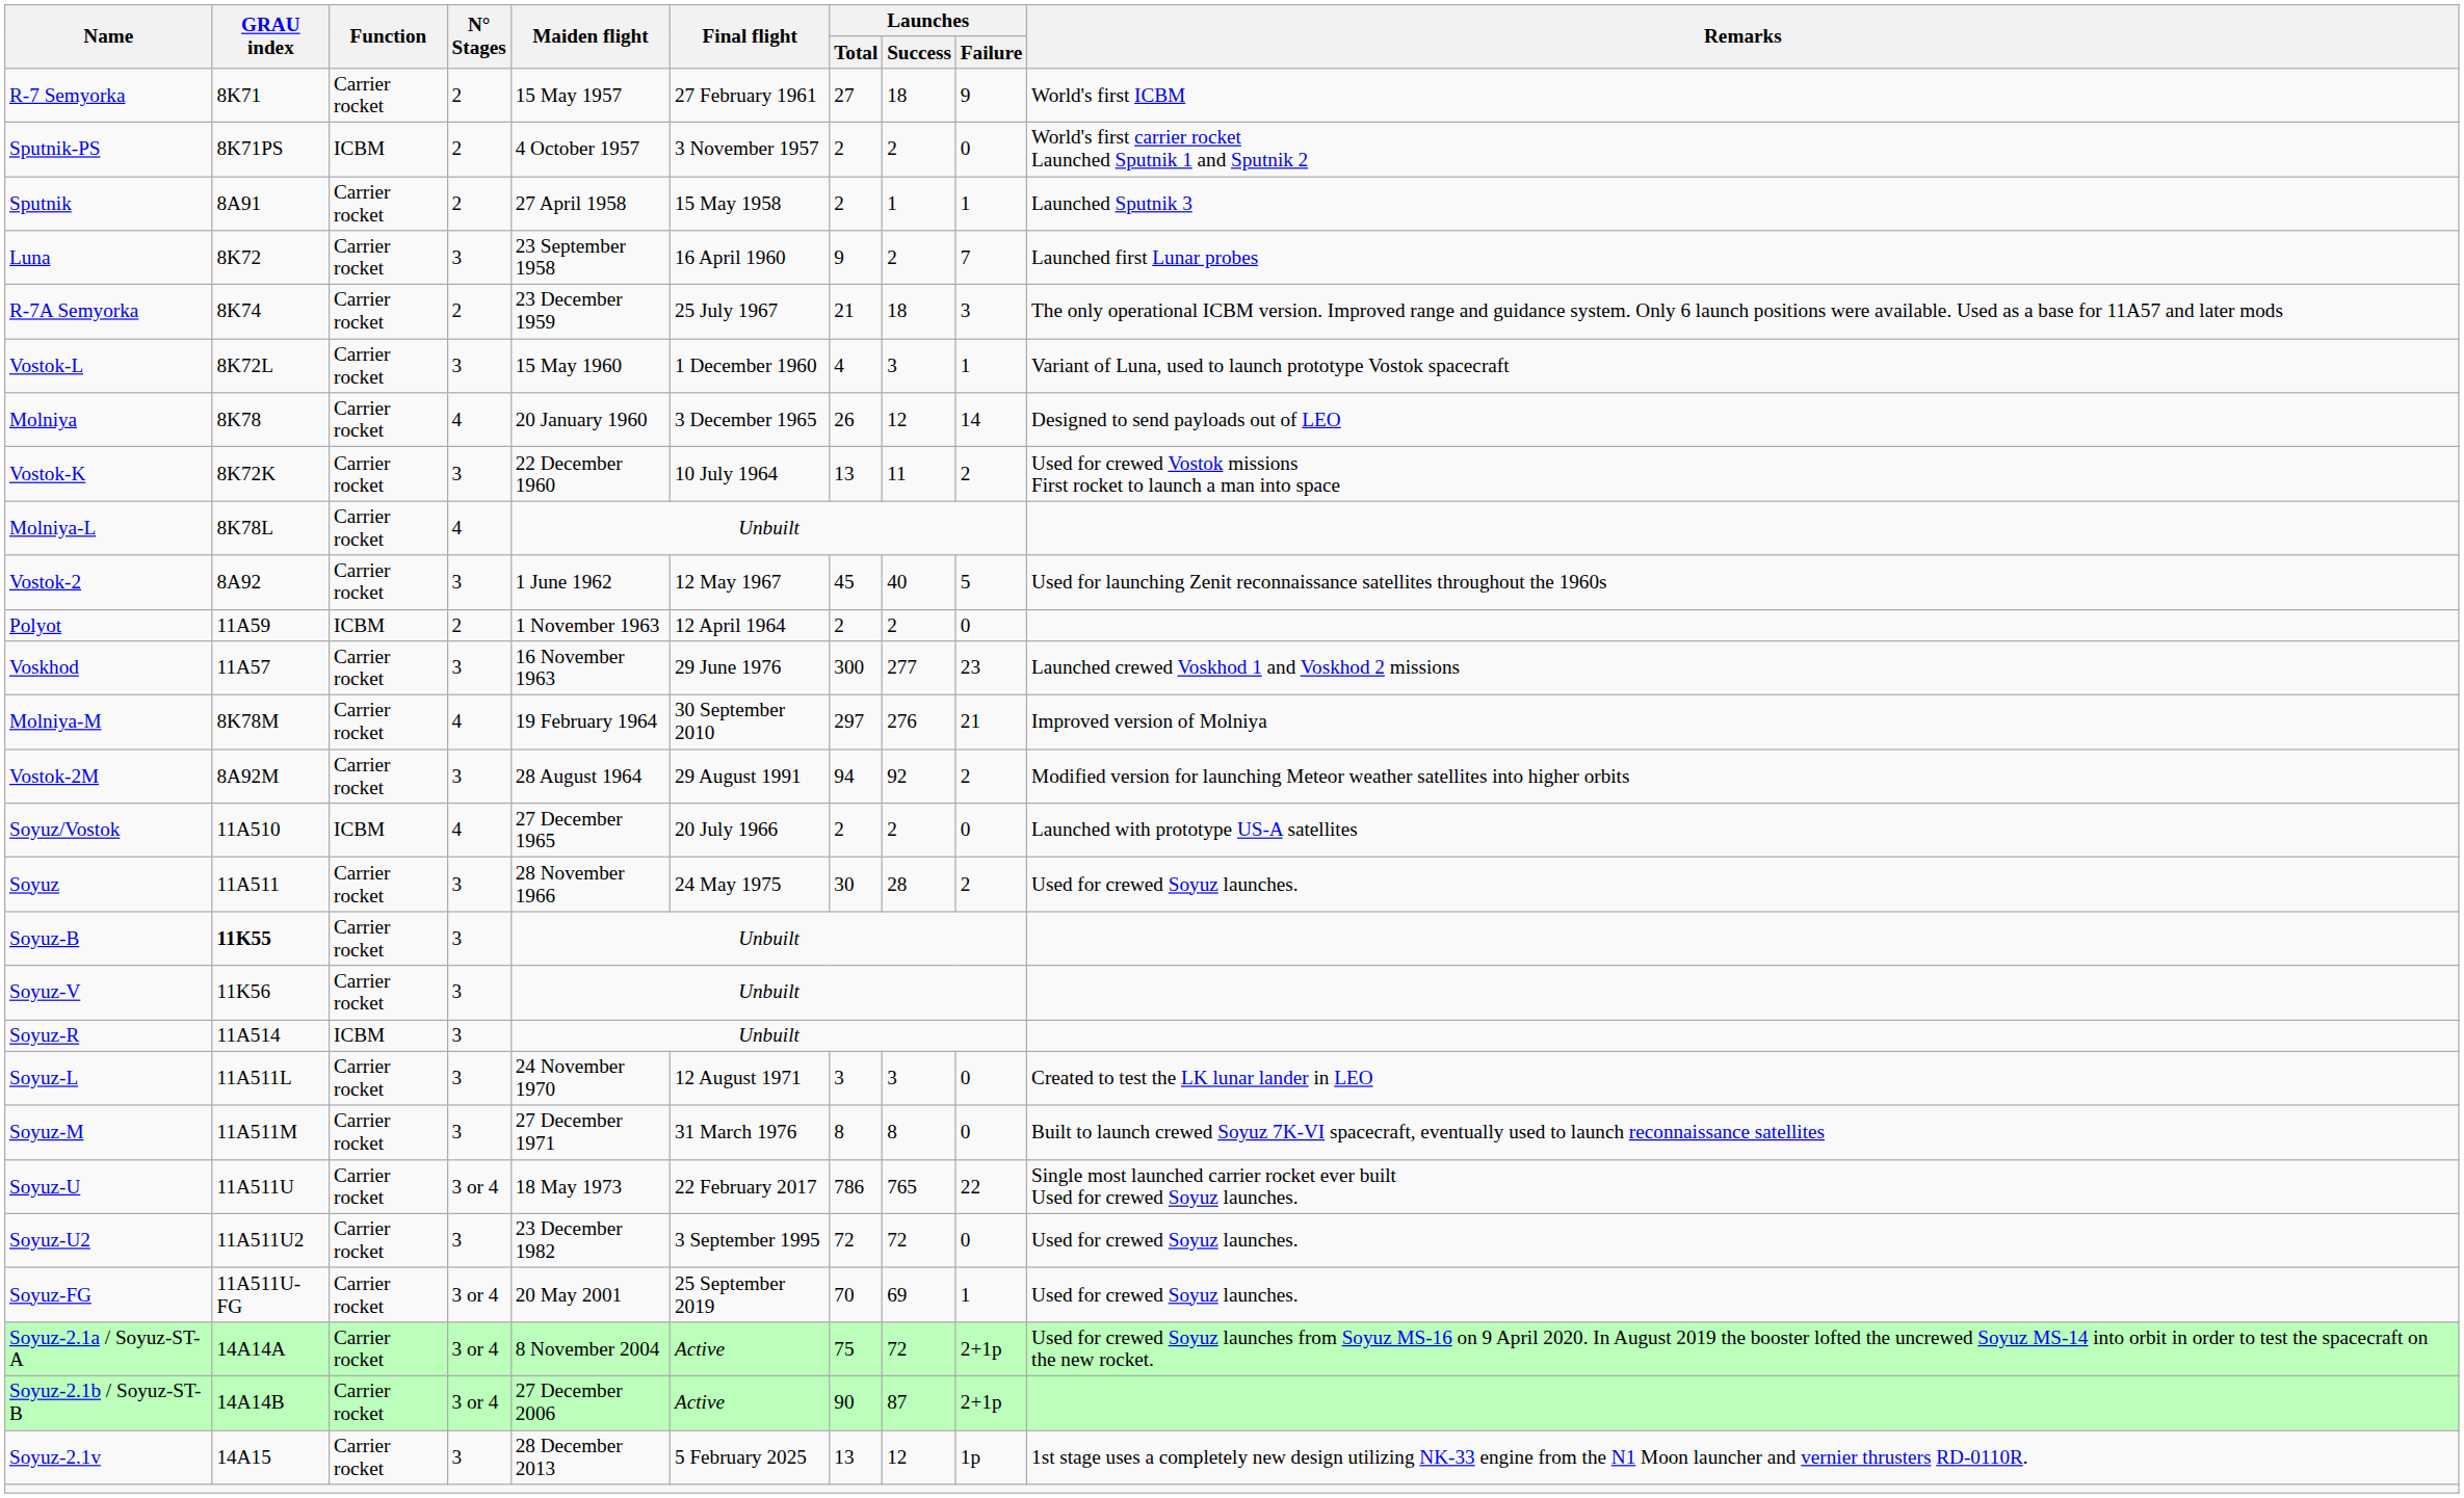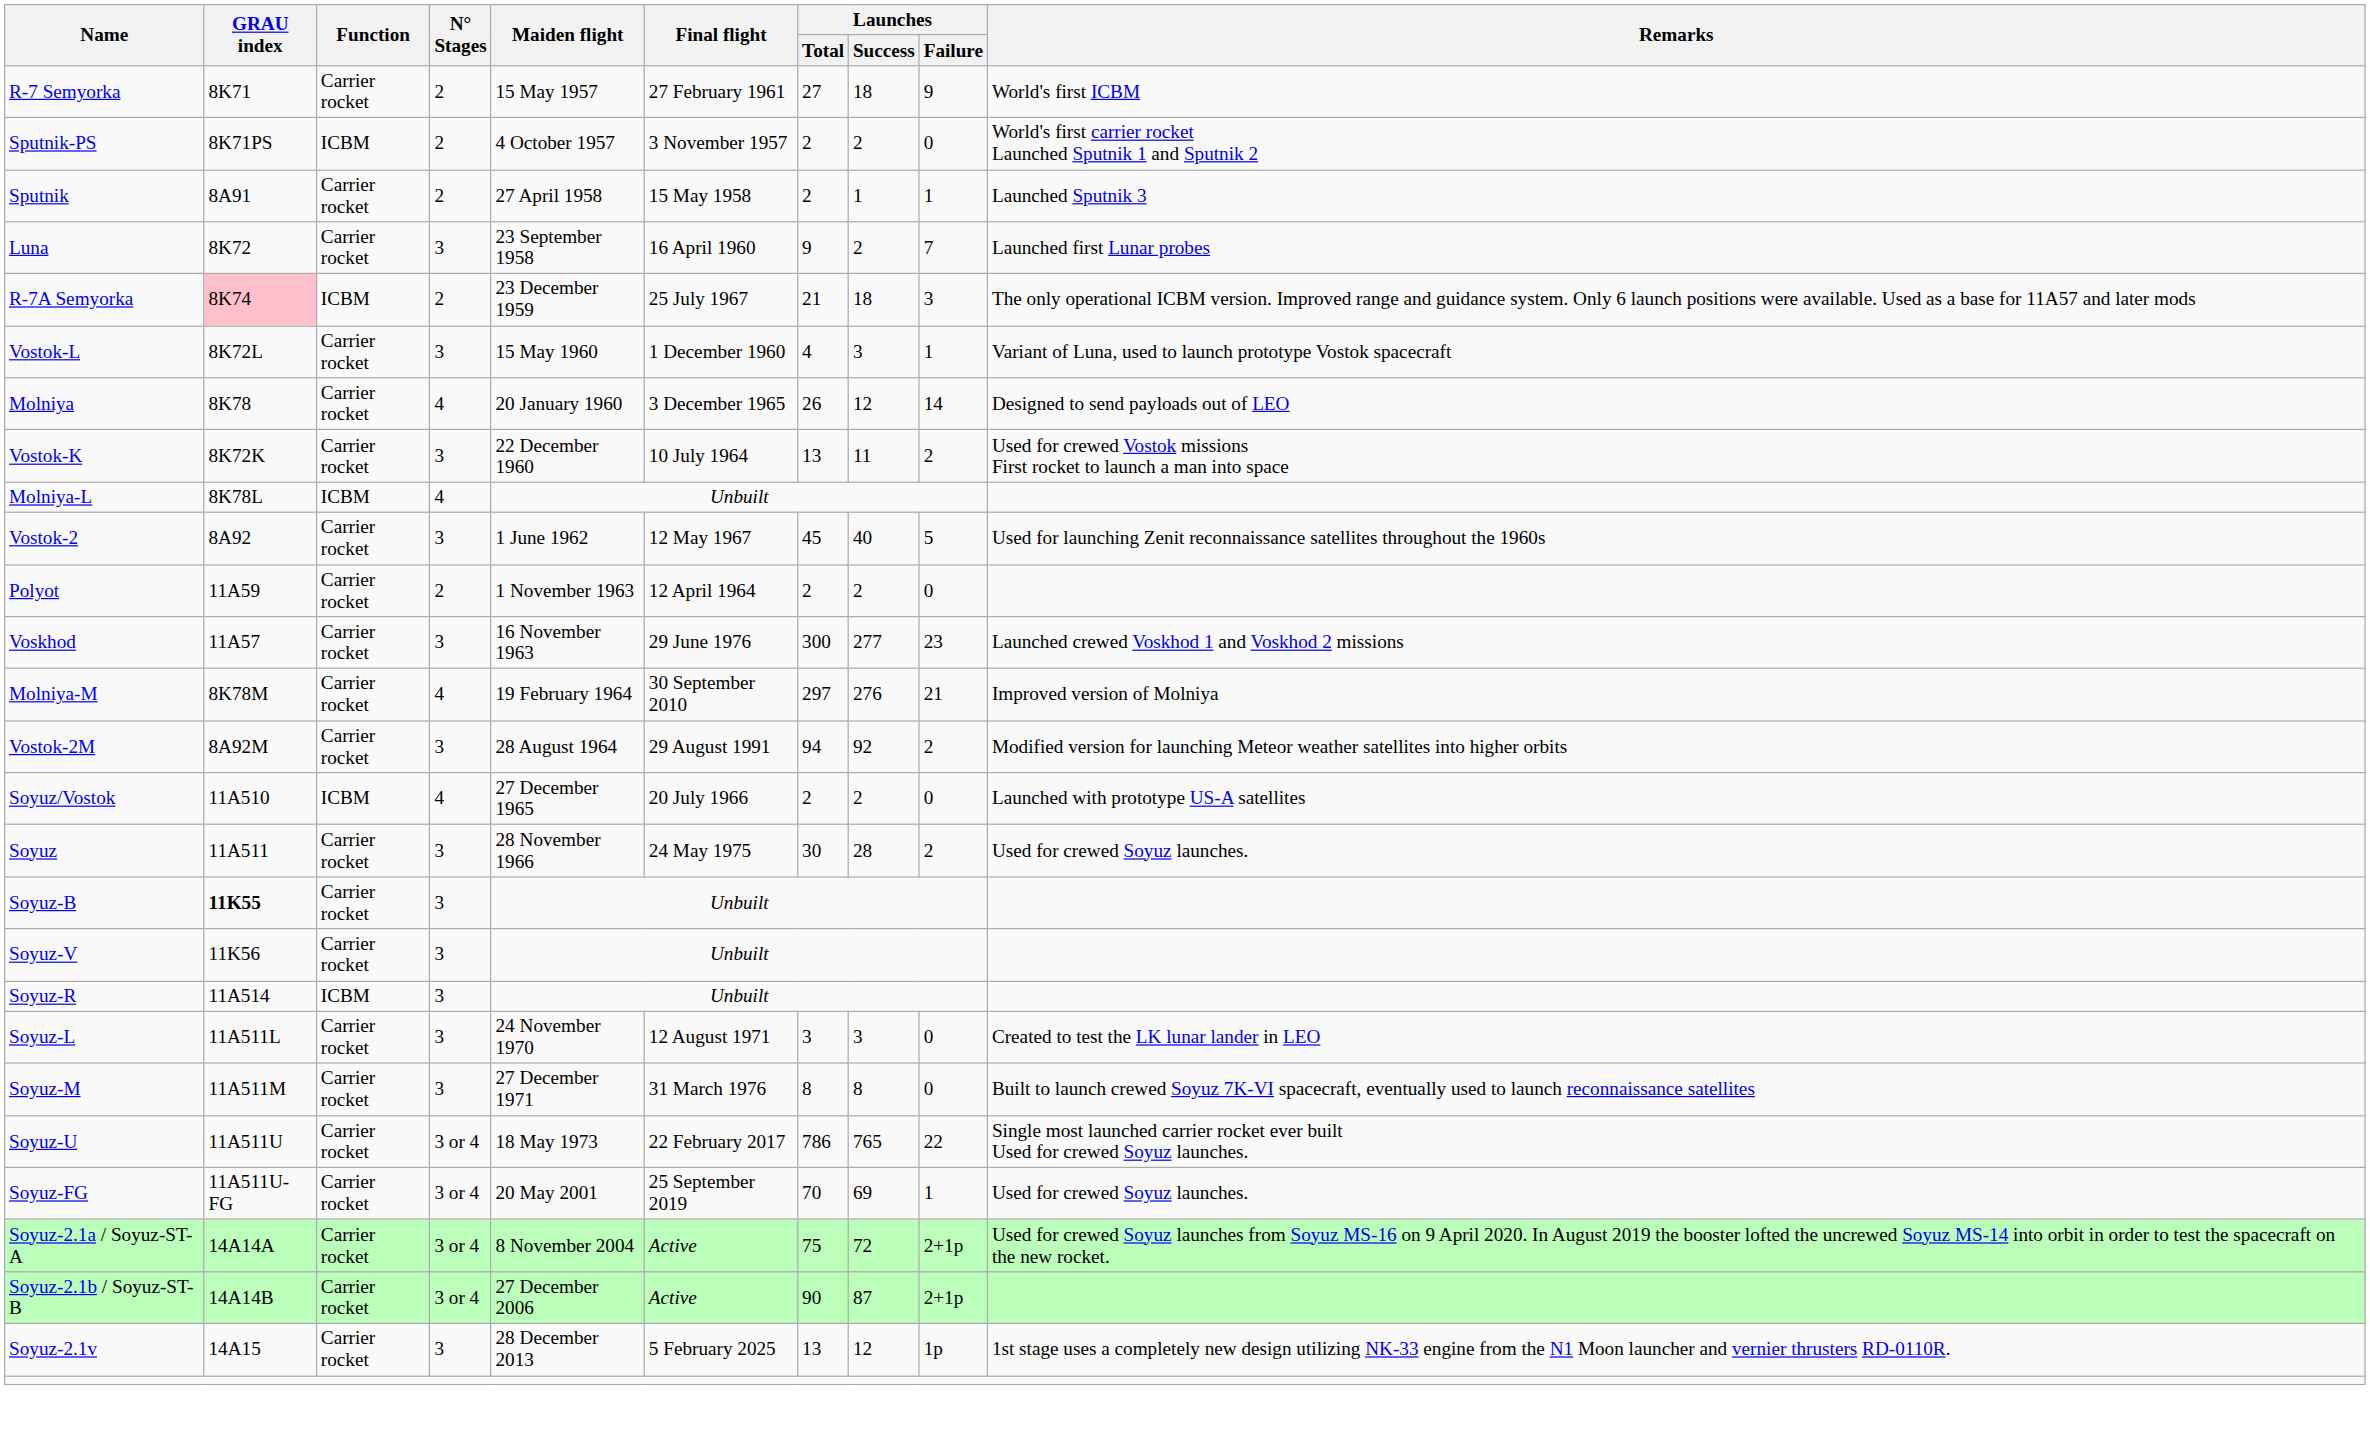 <table class="wikitable sortable">
 <tr>
 <th rowspan="2">Name</th>
 <th rowspan="2"><a href='#'>GRAU</a><br>index</th>
 <th rowspan="2">Function</th>
 <th rowspan="2">N°<br>Stages</th>
 <th rowspan="2">Maiden flight</th>
 <th rowspan="2">Final flight</th>
 <th colspan="3">Launches</th>
 <th rowspan="2">Remarks</th>
 </tr>
 <tr>
 <th>Total</th>
 <th>Success</th>
 <th>Failure<br><small></small></th>
 </tr>
 <tr>
 <td><a href='#'>R-7 Semyorka</a></td>
 <td>8K71</td>
 <td>Carrier rocket</td>
 <td>2</td>
 <td>15 May 1957</td>
 <td>27 February 1961</td>
 <td>27</td>
 <td>18</td>
 <td>9</td>
 <td>World's first <a href='#'>ICBM</a></td>
 </tr>
 <tr>
 <td><a href='#'>Sputnik-PS</a></td>
 <td>8K71PS</td>
 <td>ICBM</td>
 <td>2</td>
 <td>4 October 1957</td>
 <td>3 November 1957</td>
 <td>2</td>
 <td>2</td>
 <td>0</td>
 <td>World's first <a href='#'>carrier rocket</a><br>Launched <a href='#'>Sputnik 1</a> and <a href='#'>Sputnik 2</a></td>
 </tr>
 <tr>
 <td><a href='#'>Sputnik</a></td>
 <td>8A91</td>
 <td>Carrier rocket</td>
 <td>2</td>
 <td>27 April 1958</td>
 <td>15 May 1958</td>
 <td>2</td>
 <td>1</td>
 <td>1</td>
 <td>Launched <a href='#'>Sputnik 3</a></td>
 </tr>
 <tr>
 <td><a href='#'>Luna</a></td>
 <td>8K72</td>
 <td>Carrier rocket</td>
 <td>3</td>
 <td>23 September 1958</td>
 <td>16 April 1960</td>
 <td>9</td>
 <td>2</td>
 <td>7</td>
 <td>Launched first <a href='#'>Lunar probes</a></td>
 </tr>
 <tr>
 <td><a href='#'>R-7A Semyorka</a></td>
-<td>8K74</td>
-<td>Carrier rocket</td>
+<td style="background: pink;">8K74</td>
+<td>ICBM</td>
 <td>2</td>
 <td>23 December 1959</td>
 <td>25 July 1967</td>
 <td>21</td>
 <td>18</td>
 <td>3</td>
 <td>The only operational ICBM version. Improved range and guidance system. Only 6 launch positions were available. Used as a base for 11A57 and later mods</td>
 </tr>
 <tr>
 <td><a href='#'>Vostok-L</a></td>
 <td>8K72L</td>
 <td>Carrier rocket</td>
 <td>3</td>
 <td>15 May 1960</td>
 <td>1 December 1960</td>
 <td>4</td>
 <td>3</td>
 <td>1</td>
 <td>Variant of Luna, used to launch prototype Vostok spacecraft</td>
 </tr>
 <tr>
 <td><a href='#'>Molniya</a></td>
 <td>8K78</td>
 <td>Carrier rocket</td>
 <td>4</td>
 <td>20 January 1960</td>
 <td>3 December 1965</td>
 <td>26</td>
 <td>12</td>
 <td>14</td>
 <td>Designed to send payloads out of <a href='#'>LEO</a></td>
 </tr>
 <tr>
 <td><a href='#'>Vostok-K</a></td>
 <td>8K72K</td>
 <td>Carrier rocket</td>
 <td>3</td>
 <td>22 December 1960</td>
 <td>10 July 1964</td>
 <td>13</td>
 <td>11</td>
 <td>2</td>
 <td>Used for crewed <a href='#'>Vostok</a> missions<br>First rocket to launch a man into space</td>
 </tr>
 <tr>
 <td><a href='#'>Molniya-L</a></td>
 <td>8K78L</td>
-<td>Carrier rocket</td>
+<td>ICBM</td>
 <td>4</td>
 <td colspan="5" style="text-align:center;"><em>Unbuilt</em></td>
 <td></td>
 </tr>
 <tr>
 <td><a href='#'>Vostok-2</a></td>
 <td>8A92</td>
 <td>Carrier rocket</td>
 <td>3</td>
 <td>1 June 1962</td>
 <td>12 May 1967</td>
 <td>45</td>
 <td>40</td>
 <td>5</td>
 <td>Used for launching Zenit reconnaissance satellites throughout the 1960s</td>
 </tr>
 <tr>
 <td><a href='#'>Polyot</a></td>
 <td>11A59</td>
-<td>ICBM</td>
+<td>Carrier rocket</td>
 <td>2</td>
 <td>1 November 1963</td>
 <td>12 April 1964</td>
 <td>2</td>
 <td>2</td>
 <td>0</td>
 <td></td>
 </tr>
 <tr>
 <td><a href='#'>Voskhod</a></td>
 <td>11A57</td>
 <td>Carrier rocket</td>
 <td>3</td>
 <td>16 November 1963</td>
 <td>29 June 1976</td>
 <td>300</td>
 <td>277</td>
 <td>23</td>
 <td>Launched crewed <a href='#'>Voskhod 1</a> and <a href='#'>Voskhod 2</a> missions</td>
 </tr>
 <tr>
 <td><a href='#'>Molniya-M</a></td>
 <td>8K78M</td>
 <td>Carrier rocket</td>
 <td>4</td>
 <td>19 February 1964</td>
 <td>30 September 2010</td>
 <td>297</td>
 <td>276</td>
 <td>21</td>
 <td>Improved version of Molniya</td>
 </tr>
 <tr>
 <td><a href='#'>Vostok-2M</a></td>
 <td>8A92M</td>
 <td>Carrier rocket</td>
 <td>3</td>
 <td>28 August 1964</td>
 <td>29 August 1991</td>
 <td>94</td>
 <td>92</td>
 <td>2</td>
 <td>Modified version for launching Meteor weather satellites into higher orbits</td>
 </tr>
 <tr>
 <td><a href='#'>Soyuz/Vostok</a></td>
 <td>11A510</td>
 <td>ICBM</td>
 <td>4</td>
 <td>27 December 1965</td>
 <td>20 July 1966</td>
 <td>2</td>
 <td>2</td>
 <td>0</td>
 <td>Launched with prototype <a href='#'>US-A</a> satellites</td>
 </tr>
 <tr>
 <td><a href='#'>Soyuz</a></td>
 <td>11A511</td>
 <td>Carrier rocket</td>
 <td>3</td>
 <td>28 November 1966</td>
 <td>24 May 1975</td>
 <td>30</td>
 <td>28</td>
 <td>2</td>
 <td>Used for crewed <a href='#'>Soyuz</a> launches.</td>
 </tr>
 <tr>
 <td><a href='#'>Soyuz-B</a></td>
 <td><strong>11K55</strong></td>
 <td>Carrier rocket</td>
 <td>3</td>
 <td colspan="5" style="text-align:center;"><em>Unbuilt</em></td>
 <td></td>
 </tr>
 <tr>
 <td><a href='#'>Soyuz-V</a></td>
 <td>11K56</td>
 <td>Carrier rocket</td>
 <td>3</td>
 <td colspan="5" style="text-align:center;"><em>Unbuilt</em></td>
 <td></td>
 </tr>
 <tr>
 <td><a href='#'>Soyuz-R</a></td>
 <td>11A514</td>
 <td>ICBM</td>
 <td>3</td>
 <td colspan="5" style="text-align:center;"><em>Unbuilt</em></td>
 <td></td>
 </tr>
 <tr>
 <td><a href='#'>Soyuz-L</a></td>
 <td>11A511L</td>
 <td>Carrier rocket</td>
 <td>3</td>
 <td>24 November 1970</td>
 <td>12 August 1971</td>
 <td>3</td>
 <td>3</td>
 <td>0</td>
 <td>Created to test the <a href='#'>LK lunar lander</a> in <a href='#'>LEO</a></td>
 </tr>
 <tr>
 <td><a href='#'>Soyuz-M</a></td>
 <td>11A511M</td>
 <td>Carrier rocket</td>
 <td>3</td>
 <td>27 December 1971</td>
 <td>31 March 1976</td>
 <td>8</td>
 <td>8</td>
 <td>0</td>
 <td>Built to launch crewed <a href='#'>Soyuz 7K-VI</a> spacecraft, eventually used to launch <a href='#'>reconnaissance satellites</a></td>
 </tr>
 <tr>
 <td><a href='#'>Soyuz-U</a></td>
 <td>11A511U</td>
 <td>Carrier rocket</td>
 <td>3 or 4</td>
 <td>18 May 1973</td>
 <td>22 February 2017</td>
 <td>786</td>
 <td>765</td>
 <td>22</td>
 <td>Single most launched carrier rocket ever built<br>Used for crewed <a href='#'>Soyuz</a> launches.</td>
 </tr>
 <tr>
-<td><a href='#'>Soyuz-U2</a></td>
-<td>11A511U2</td>
-<td>Carrier rocket</td>
-<td>3</td>
-<td>23 December 1982</td>
-<td>3 September 1995</td>
-<td>72</td>
-<td>72</td>
-<td>0</td>
-<td>Used for crewed <a href='#'>Soyuz</a> launches.</td>
-</tr>
-<tr>
 <td><a href='#'>Soyuz-FG</a></td>
 <td>11A511U-FG</td>
 <td>Carrier rocket</td>
 <td>3 or 4</td>
 <td>20 May 2001</td>
 <td>25 September 2019</td>
 <td>70</td>
 <td>69</td>
 <td>1</td>
 <td>Used for crewed <a href='#'>Soyuz</a> launches.</td>
 </tr>
 <tr style="background:#bfb">
 <td><a href='#'>Soyuz-2.1a</a> / Soyuz-ST-A</td>
 <td>14A14A</td>
 <td>Carrier rocket</td>
 <td>3 or 4</td>
 <td>8 November 2004</td>
 <td><em>Active</em></td>
 <td>75</td>
 <td>72</td>
 <td>2+1p</td>
 <td>Used for crewed <a href='#'>Soyuz</a> launches from <a href='#'>Soyuz MS-16</a> on 9 April 2020. In August 2019 the booster lofted the uncrewed <a href='#'>Soyuz MS-14</a> into orbit in order to test the spacecraft on the new rocket.</td>
 </tr>
 <tr style="background:#bfb">
 <td><a href='#'>Soyuz-2.1b</a> / Soyuz-ST-B</td>
 <td>14A14B</td>
 <td>Carrier rocket</td>
 <td>3 or 4</td>
 <td>27 December 2006</td>
 <td><em>Active</em></td>
 <td>90</td>
 <td>87</td>
 <td>2+1p</td>
 <td></td>
 </tr>
 <tr>
 <td><a href='#'>Soyuz-2.1v</a></td>
 <td>14A15</td>
 <td>Carrier rocket</td>
 <td>3</td>
 <td>28 December 2013</td>
 <td>5 February 2025</td>
 <td>13</td>
 <td>12</td>
 <td>1p</td>
 <td>1st stage uses a completely new design utilizing <a href='#'>NK-33</a> engine from the <a href='#'>N1</a> Moon launcher and <a href='#'>vernier thrusters</a> <a href='#'>RD-0110R</a>.</td>
 </tr>
 <tr>
 <td colspan="10"></td>
 </tr>
 </table>
